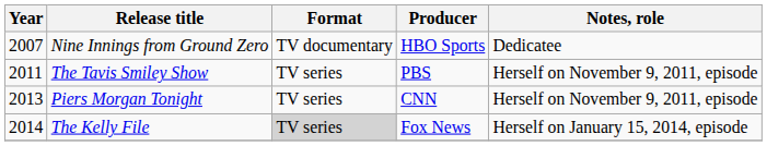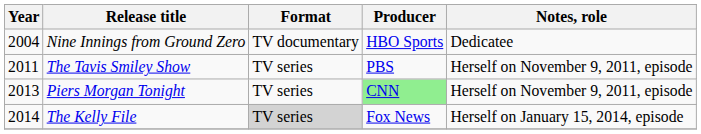 <table class="wikitable" style="text-align:left;font-size:100%;">
 <tr>
 <th>Year</th>
 <th>Release title</th>
 <th>Format</th>
 <th>Producer</th>
 <th>Notes, role</th>
 </tr>
 <tr>
-<td>2007</td>
+<td>2004</td>
 <td><em>Nine Innings from Ground Zero</em></td>
 <td>TV documentary</td>
 <td><a href='#'>HBO Sports</a></td>
 <td>Dedicatee</td>
 </tr>
 <tr>
 <td>2011</td>
 <td><em><a href='#'>The Tavis Smiley Show</a></em></td>
 <td>TV series</td>
 <td><a href='#'>PBS</a></td>
 <td>Herself on November 9, 2011, episode</td>
 </tr>
 <tr>
 <td>2013</td>
 <td><em><a href='#'>Piers Morgan Tonight</a></em></td>
 <td>TV series</td>
-<td><a href='#'>CNN</a></td>
+<td style="background: lightgreen;"><a href='#'>CNN</a></td>
 <td>Herself on November 9, 2011, episode</td>
 </tr>
 <tr>
 <td>2014</td>
 <td><em><a href='#'>The Kelly File</a></em></td>
 <td style="background: lightgrey;">TV series</td>
 <td><a href='#'>Fox News</a></td>
 <td>Herself on January 15, 2014, episode</td>
 </tr>
 <tr>
 </tr>
 </table>
